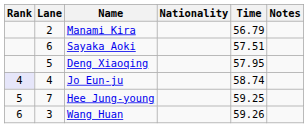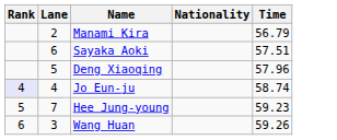 <table class="wikitable sortable" style="text-align:center">
 <tr>
 <th>Rank</th>
 <th>Lane</th>
 <th>Name</th>
 <th>Nationality</th>
 <th>Time</th>
-<th>Notes</th>
 </tr>
 <tr>
 <td align=center></td>
 <td>2</td>
 <td align=left><a href='#'>Manami Kira</a></td>
 <td align=left></td>
 <td>56.79</td>
-<td></td>
 </tr>
 <tr>
 <td align=center></td>
 <td>6</td>
 <td align=left><a href='#'>Sayaka Aoki</a></td>
 <td align=left></td>
 <td>57.51</td>
-<td></td>
 </tr>
 <tr>
 <td align=center></td>
 <td>5</td>
 <td align=left><a href='#'>Deng Xiaoqing</a></td>
 <td align=left></td>
-<td>57.95</td>
-<td></td>
+<td>57.96</td>
 </tr>
 <tr>
 <td align=center style="background: lavender;">4</td>
 <td>4</td>
 <td align=left><a href='#'>Jo Eun-ju</a></td>
 <td align=left></td>
 <td>58.74</td>
-<td></td>
 </tr>
 <tr>
 <td align=center>5</td>
 <td>7</td>
 <td align=left><a href='#'>Hee Jung-young</a></td>
 <td align=left></td>
-<td>59.25</td>
-<td></td>
+<td>59.23</td>
 </tr>
 <tr>
 <td align=center>6</td>
 <td>3</td>
 <td align=left><a href='#'>Wang Huan</a></td>
 <td align=left></td>
 <td>59.26</td>
-<td></td>
 </tr>
 </table>
